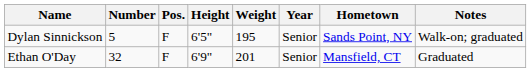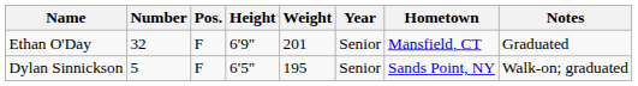 <table class="wikitable sortable" border="1">
 <tr>
 <th>Name</th>
 <th>Number</th>
 <th>Pos.</th>
 <th>Height</th>
 <th>Weight</th>
 <th>Year</th>
 <th>Hometown</th>
 <th class="unsortable">Notes</th>
 </tr>
 <tr>
+<td>Ethan O'Day</td>
+<td>32</td>
+<td>F</td>
+<td>6'9"</td>
+<td>201</td>
+<td>Senior</td>
+<td><a href='#'>Mansfield, CT</a></td>
+<td>Graduated</td>
+</tr>
+<tr>
 <td>Dylan Sinnickson</td>
 <td>5</td>
 <td>F</td>
 <td>6'5"</td>
 <td>195</td>
 <td>Senior</td>
 <td><a href='#'>Sands Point, NY</a></td>
 <td>Walk-on; graduated</td>
 </tr>
-<tr>
-<td>Ethan O'Day</td>
-<td>32</td>
-<td>F</td>
-<td>6'9"</td>
-<td>201</td>
-<td>Senior</td>
-<td><a href='#'>Mansfield, CT</a></td>
-<td>Graduated</td>
-</tr>
 </table>
